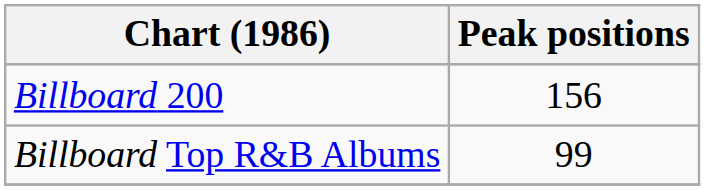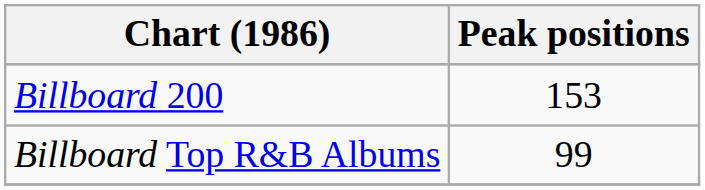 <table class="wikitable">
 <tr>
 <th>Chart (1986)</th>
 <th>Peak positions</th>
 </tr>
 <tr style="font-size:smaller;">
 </tr>
 <tr>
 <td><a href='#'><em>Billboard</em> 200</a></td>
-<td align=center>156</td>
+<td align=center>153</td>
 </tr>
 <tr>
 <td><em>Billboard</em> <a href='#'>Top R&B Albums</a></td>
 <td align=center>99</td>
 </tr>
 <tr>
 </tr>
 </table>
